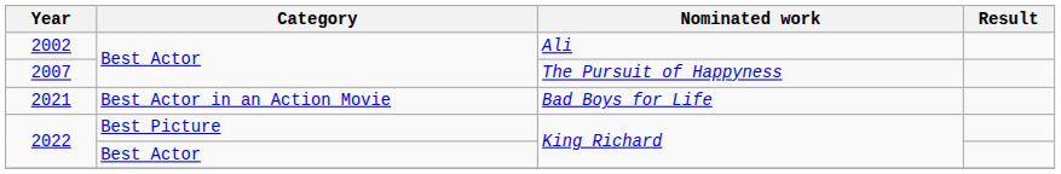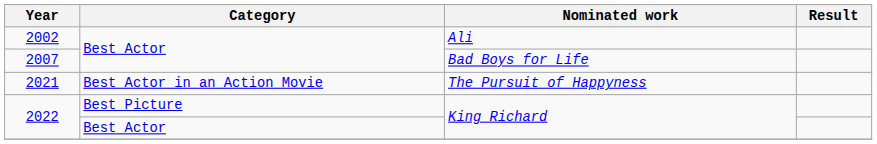 <table class=wikitable>
 <tr>
 <th scope="col" style="width:5em;">Year</th>
 <th scope="col" style="width:26em;">Category</th>
 <th scope="col" style="width:25em;">Nominated work</th>
 <th scope="col" style="width:5em;">Result</th>
 </tr>
 <tr>
 <td style="text-align:center;"><a href='#'>2002</a></td>
 <td rowspan="2"><a href='#'>Best Actor</a></td>
 <td><em><a href='#'>Ali</a></em></td>
 <td></td>
 </tr>
 <tr>
 <td style="text-align:center;"><a href='#'>2007</a></td>
-<td><em><a href='#'>The Pursuit of Happyness</a></em></td>
+<td><em><a href='#'>Bad Boys for Life</a></em></td>
 <td></td>
 </tr>
 <tr>
 <td style="text-align:center;"><a href='#'>2021</a></td>
 <td><a href='#'>Best Actor in an Action Movie</a></td>
-<td><em><a href='#'>Bad Boys for Life</a></em></td>
+<td><em><a href='#'>The Pursuit of Happyness</a></em></td>
 <td></td>
 </tr>
 <tr>
 <td style="text-align:center;", rowspan="2"><a href='#'>2022</a></td>
 <td><a href='#'>Best Picture</a></td>
 <td rowspan="2"><em><a href='#'>King Richard</a></em></td>
 <td></td>
 </tr>
 <tr>
 <td><a href='#'>Best Actor</a></td>
 <td></td>
 </tr>
 <tr>
 </tr>
 </table>
